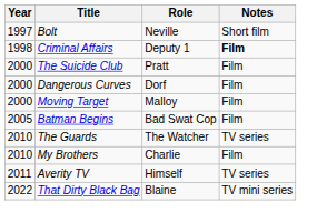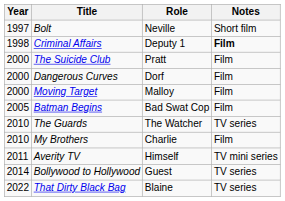 <table class="wikitable sortable">
 <tr>
 <th>Year</th>
 <th>Title</th>
 <th>Role</th>
 <th class="unsortable">Notes</th>
 </tr>
 <tr>
 <td>1997</td>
 <td><em>Bolt</em></td>
 <td>Neville</td>
 <td>Short film</td>
 </tr>
 <tr>
 <td>1998</td>
 <td><em><a href='#'>Criminal Affairs</a></em></td>
 <td>Deputy 1</td>
 <td><strong>Film</strong></td>
 </tr>
 <tr>
 <td>2000</td>
 <td><em><a href='#'>The Suicide Club</a></em></td>
 <td>Pratt</td>
 <td>Film</td>
 </tr>
 <tr>
 <td>2000</td>
 <td><em>Dangerous Curves</em></td>
 <td>Dorf</td>
 <td>Film</td>
 </tr>
 <tr>
 <td>2000</td>
 <td><em><a href='#'>Moving Target</a></em></td>
 <td>Malloy</td>
 <td>Film</td>
 </tr>
 <tr>
 <td>2005</td>
 <td><em><a href='#'>Batman Begins</a></em></td>
 <td>Bad Swat Cop</td>
 <td>Film</td>
 </tr>
 <tr>
 <td>2010</td>
 <td><em>The Guards</em></td>
 <td>The Watcher</td>
 <td>TV series</td>
 </tr>
 <tr>
 <td>2010</td>
 <td><em>My Brothers</em></td>
 <td>Charlie</td>
 <td>Film</td>
 </tr>
 <tr>
 <td>2011</td>
 <td><em>Averity TV</em></td>
 <td>Himself</td>
+<td>TV mini series</td>
+</tr>
+<tr>
+<td>2014</td>
+<td><em>Bollywood to Hollywood</em></td>
+<td>Guest</td>
 <td>TV series</td>
 </tr>
 <tr>
 <td>2022</td>
 <td><em><a href='#'>That Dirty Black Bag</a></em></td>
 <td>Blaine</td>
-<td>TV mini series</td>
+<td>TV series</td>
 </tr>
 </table>
